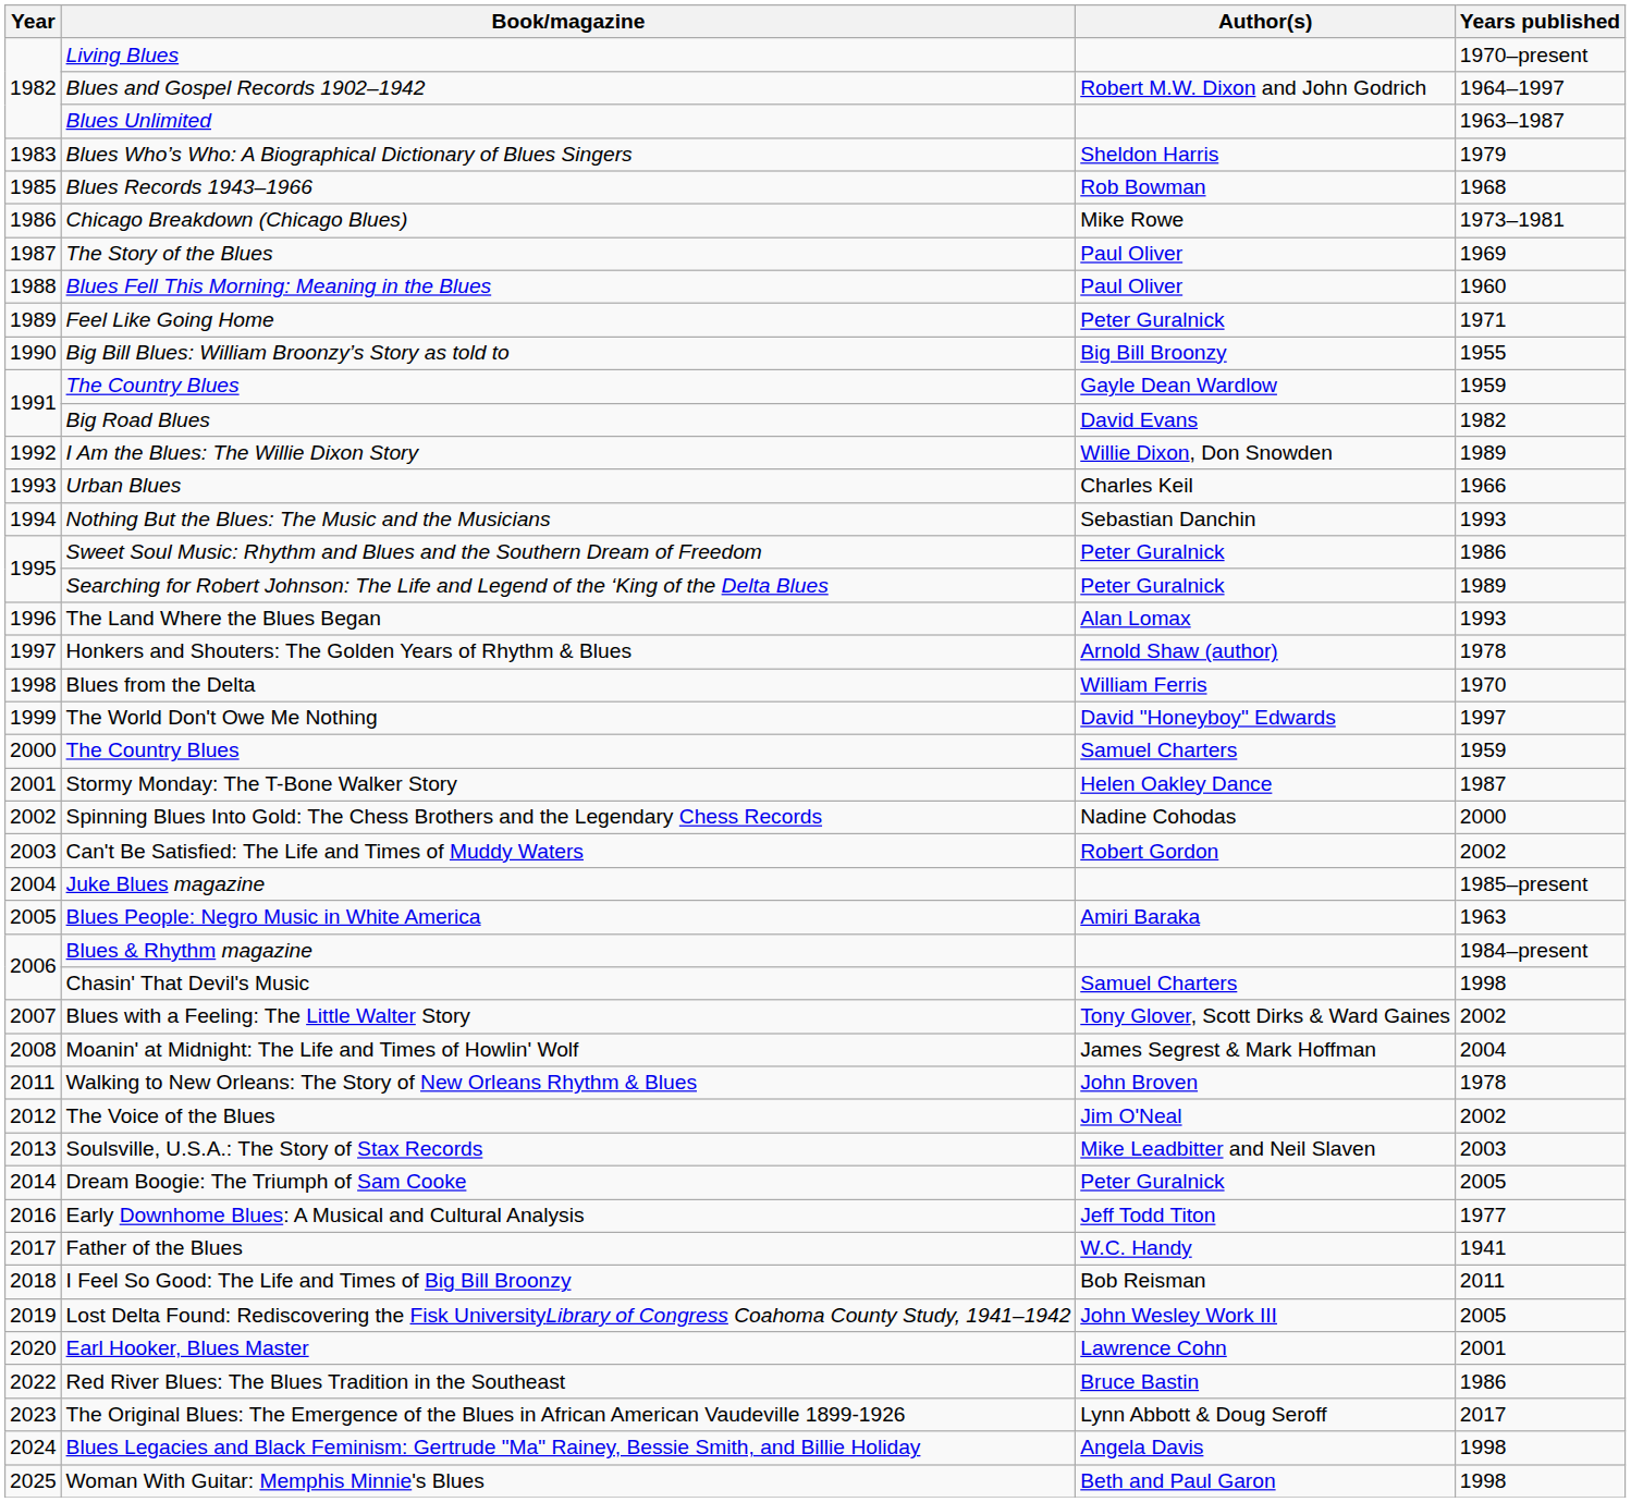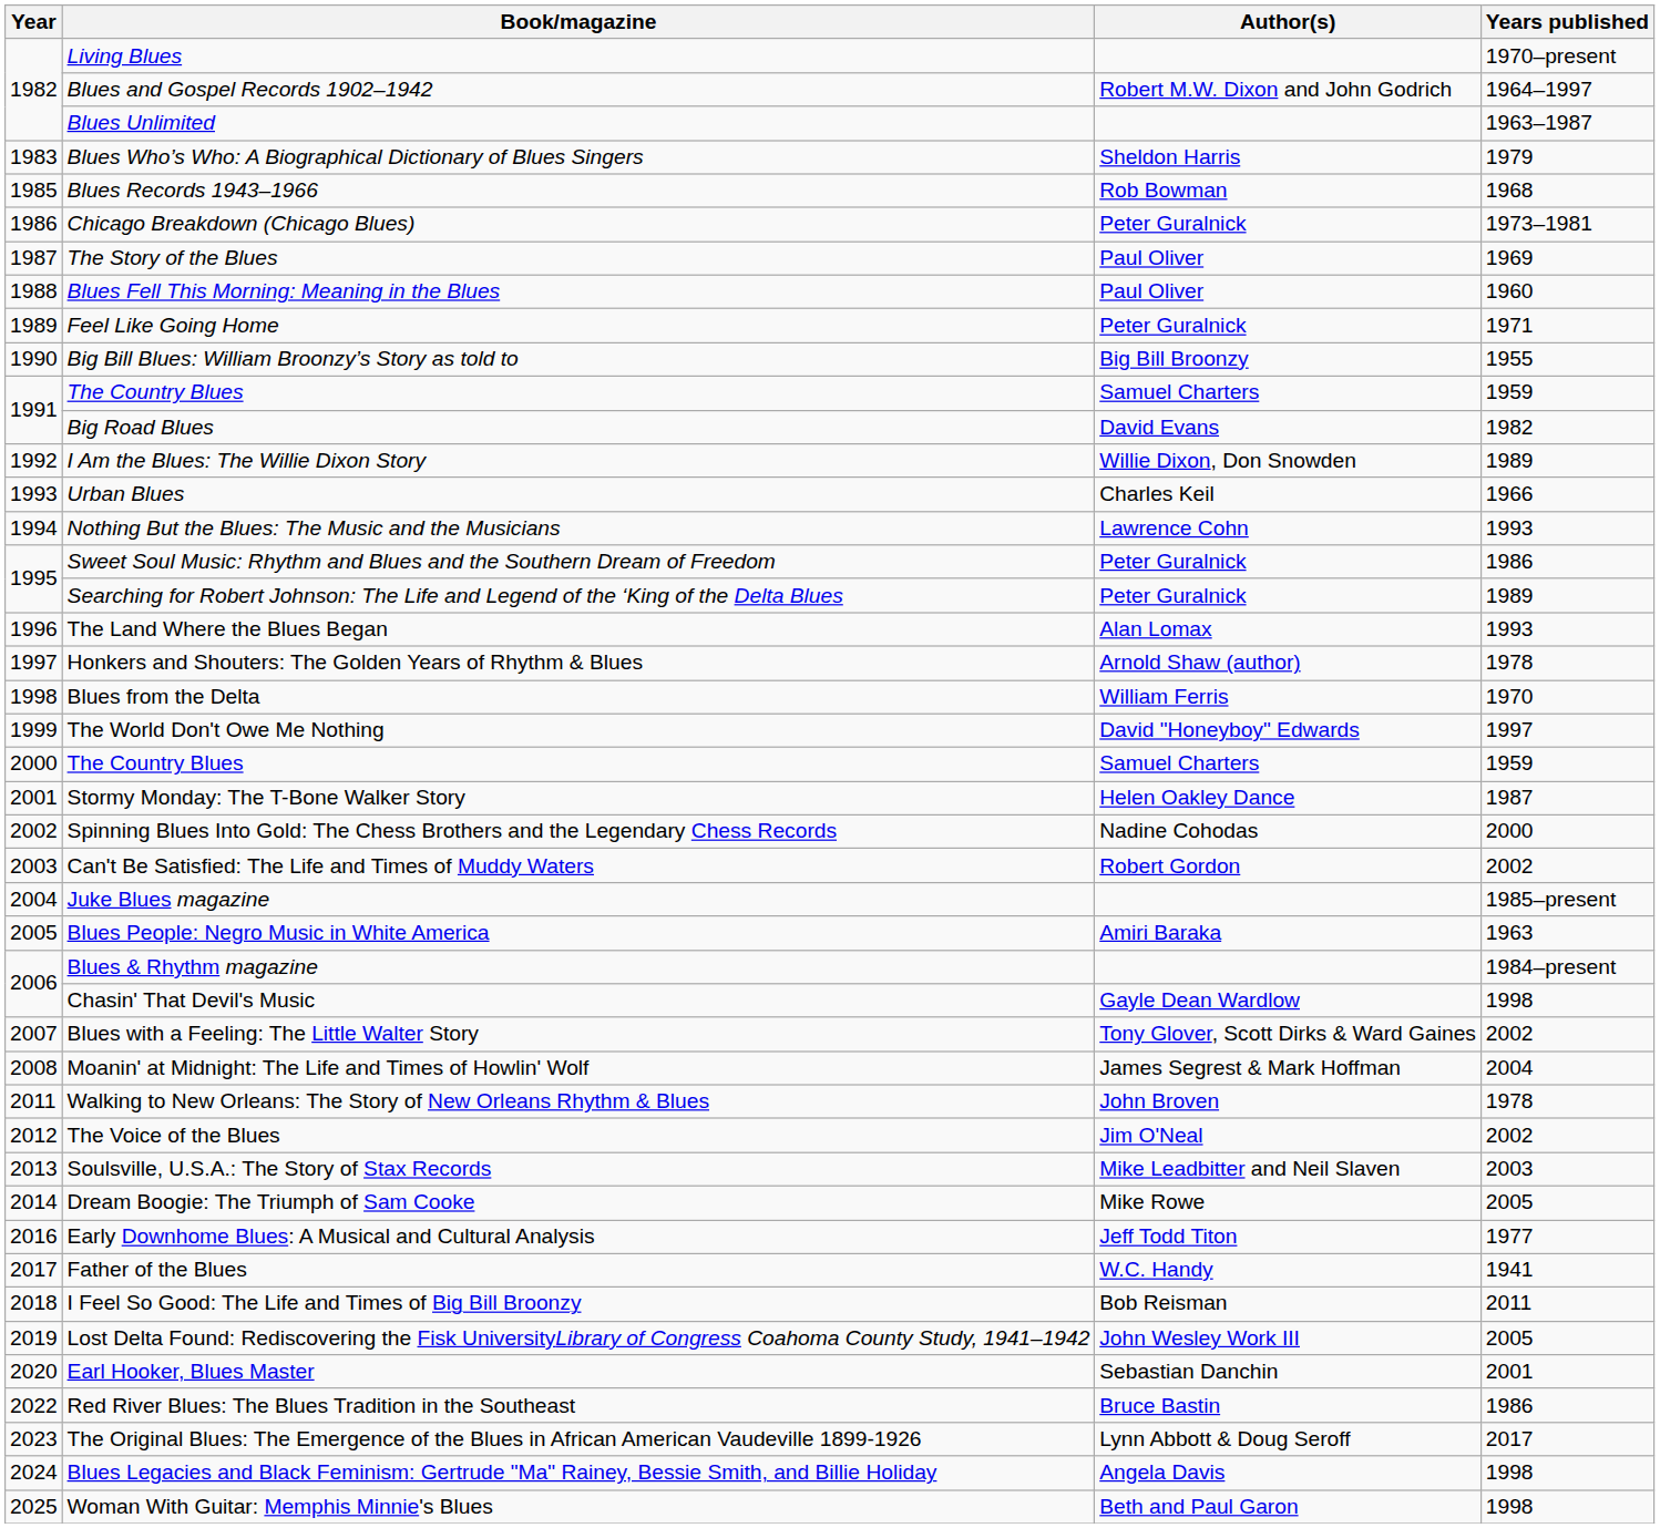 <table class="wikitable sortable plainrowheaders">
 <tr>
 <th scope="col">Year</th>
 <th scope="col">Book/magazine</th>
 <th scope="col">Author(s)</th>
 <th scope="col">Years published</th>
 </tr>
 <tr>
 <td rowspan="3">1982</td>
 <td><em><a href='#'>Living Blues</a></em></td>
 <td></td>
 <td>1970–present</td>
 </tr>
 <tr>
 <td><em>Blues and Gospel Records 1902–1942</em></td>
 <td><a href='#'>Robert M.W. Dixon</a> and John Godrich</td>
 <td>1964–1997</td>
 </tr>
 <tr>
 <td><em><a href='#'>Blues Unlimited</a></em></td>
 <td></td>
 <td>1963–1987</td>
 </tr>
 <tr>
 <td>1983</td>
 <td><em>Blues Who’s Who: A Biographical Dictionary of Blues Singers</em></td>
 <td><a href='#'>Sheldon Harris</a></td>
 <td>1979</td>
 </tr>
 <tr>
 <td>1985</td>
 <td><em>Blues Records 1943–1966</em></td>
 <td><a href='#'>Rob Bowman</a></td>
 <td>1968</td>
 </tr>
 <tr>
 <td>1986</td>
 <td><em>Chicago Breakdown (Chicago Blues)</em></td>
-<td>Mike Rowe</td>
+<td><a href='#'>Peter Guralnick</a></td>
 <td>1973–1981</td>
 </tr>
 <tr>
 <td>1987</td>
 <td><em>The Story of the Blues</em></td>
 <td><a href='#'>Paul Oliver</a></td>
 <td>1969</td>
 </tr>
 <tr>
 <td>1988</td>
 <td><em><a href='#'>Blues Fell This Morning: Meaning in the Blues</a></em></td>
 <td><a href='#'>Paul Oliver</a></td>
 <td>1960</td>
 </tr>
 <tr>
 <td>1989</td>
 <td><em>Feel Like Going Home</em></td>
 <td><a href='#'>Peter Guralnick</a></td>
 <td>1971</td>
 </tr>
 <tr>
 <td>1990</td>
 <td><em>Big Bill Blues: William Broonzy’s Story as told to </em></td>
 <td><a href='#'>Big Bill Broonzy</a></td>
 <td>1955</td>
 </tr>
 <tr>
 <td rowspan="2">1991</td>
 <td><em><a href='#'>The Country Blues</a></em></td>
-<td><a href='#'>Gayle Dean Wardlow</a></td>
+<td><a href='#'>Samuel Charters</a></td>
 <td>1959</td>
 </tr>
 <tr>
 <td><em>Big Road Blues</em></td>
 <td><a href='#'>David Evans</a></td>
 <td>1982</td>
 </tr>
 <tr>
 <td>1992</td>
 <td><em>I Am the Blues: The Willie Dixon Story</em></td>
 <td><a href='#'>Willie Dixon</a>, Don Snowden</td>
 <td>1989</td>
 </tr>
 <tr>
 <td>1993</td>
 <td><em>Urban Blues</em></td>
 <td>Charles Keil</td>
 <td>1966</td>
 </tr>
 <tr>
 <td>1994</td>
 <td><em>Nothing But the Blues: The Music and the Musicians</em></td>
-<td>Sebastian Danchin</td>
+<td><a href='#'>Lawrence Cohn</a></td>
 <td>1993</td>
 </tr>
 <tr>
 <td rowspan="2">1995</td>
 <td><em>Sweet Soul Music: Rhythm and Blues and the Southern Dream of Freedom</em></td>
 <td><a href='#'>Peter Guralnick</a></td>
 <td>1986</td>
 </tr>
 <tr>
 <td><em>Searching for Robert Johnson: The Life and Legend of the ‘King of the <a href='#'>Delta Blues</a><strong></td>
 <td><a href='#'>Peter Guralnick</a></td>
 <td>1989</td>
 </tr>
 <tr>
 <td>1996</td>
 <td></em>The Land Where the Blues Began<em></td>
 <td><a href='#'>Alan Lomax</a></td>
 <td>1993</td>
 </tr>
 <tr>
 <td>1997</td>
 <td></em>Honkers and Shouters: The Golden Years of Rhythm & Blues<em></td>
 <td><a href='#'>Arnold Shaw (author)</a></td>
 <td>1978</td>
 </tr>
 <tr>
 <td>1998</td>
 <td></em>Blues from the Delta<em></td>
 <td><a href='#'>William Ferris</a></td>
 <td>1970</td>
 </tr>
 <tr>
 <td>1999</td>
 <td></em>The World Don't Owe Me Nothing<em></td>
 <td><a href='#'>David "Honeyboy" Edwards</a></td>
 <td>1997</td>
 </tr>
 <tr>
 <td>2000</td>
 <td></em><a href='#'>The Country Blues</a><em></td>
 <td><a href='#'>Samuel Charters</a></td>
 <td>1959</td>
 </tr>
 <tr>
 <td>2001</td>
 <td></em>Stormy Monday: The T-Bone Walker Story<em></td>
 <td><a href='#'>Helen Oakley Dance</a></td>
 <td>1987</td>
 </tr>
 <tr>
 <td>2002</td>
 <td></em>Spinning Blues Into Gold: The Chess Brothers and the Legendary <a href='#'>Chess Records</a><em></td>
 <td>Nadine Cohodas</td>
 <td>2000</td>
 </tr>
 <tr>
 <td>2003</td>
 <td></em>Can't Be Satisfied: The Life and Times of <a href='#'>Muddy Waters</a><em></td>
 <td><a href='#'>Robert Gordon</a></td>
 <td>2002</td>
 </tr>
 <tr>
 <td>2004</td>
 <td></em><a href='#'>Juke Blues</a><em> magazine</td>
 <td></td>
 <td>1985–present</td>
 </tr>
 <tr>
 <td>2005</td>
 <td></em><a href='#'>Blues People: Negro Music in White America</a><em></td>
 <td><a href='#'>Amiri Baraka</a></td>
 <td>1963</td>
 </tr>
 <tr>
 <td rowspan="2">2006</td>
 <td></em><a href='#'>Blues & Rhythm</a><em> magazine</td>
 <td></td>
 <td>1984–present</td>
 </tr>
 <tr>
 <td></em>Chasin' That Devil's Music<em></td>
-<td><a href='#'>Samuel Charters</a></td>
+<td><a href='#'>Gayle Dean Wardlow</a></td>
 <td>1998</td>
 </tr>
 <tr>
 <td>2007</td>
 <td></em>Blues with a Feeling: The <a href='#'>Little Walter</a> Story<em></td>
 <td><a href='#'>Tony Glover</a>, Scott Dirks & Ward Gaines</td>
 <td>2002</td>
 </tr>
 <tr>
 <td>2008</td>
 <td></em>Moanin' at Midnight: The Life and Times of Howlin' Wolf<em></td>
 <td>James Segrest & Mark Hoffman</td>
 <td>2004</td>
 </tr>
 <tr>
 <td>2011</td>
 <td></em>Walking to New Orleans: The Story of <a href='#'>New Orleans Rhythm & Blues</a><em></td>
 <td><a href='#'>John Broven</a></td>
 <td>1978</td>
 </tr>
 <tr>
 <td>2012</td>
 <td></em>The Voice of the Blues<em></td>
 <td><a href='#'>Jim O'Neal</a></td>
 <td>2002</td>
 </tr>
 <tr>
 <td>2013</td>
 <td></em>Soulsville, U.S.A.: The Story of <a href='#'>Stax Records</a><em></td>
 <td><a href='#'>Mike Leadbitter</a> and Neil Slaven</td>
 <td>2003</td>
 </tr>
 <tr>
 <td>2014</td>
 <td></em>Dream Boogie: The Triumph of <a href='#'>Sam Cooke</a><em></td>
-<td><a href='#'>Peter Guralnick</a></td>
+<td>Mike Rowe</td>
 <td>2005</td>
 </tr>
 <tr>
 <td>2016</td>
 <td></em>Early <a href='#'>Downhome Blues</a>: A Musical and Cultural Analysis<em></td>
 <td><a href='#'>Jeff Todd Titon</a></td>
 <td>1977</td>
 </tr>
 <tr>
 <td>2017</td>
 <td></em>Father of the Blues<em></td>
 <td><a href='#'>W.C. Handy</a></td>
 <td>1941</td>
 </tr>
 <tr>
 <td>2018</td>
 <td></em>I Feel So Good: The Life and Times of <a href='#'>Big Bill Broonzy</a><em></td>
 <td>Bob Reisman</td>
 <td>2011</td>
 </tr>
 <tr>
 <td>2019</td>
 <td></em>Lost Delta Found: Rediscovering the <a href='#'>Fisk University</a><em><a href='#'>Library of Congress</a> Coahoma County Study, 1941–1942</td>
 <td><a href='#'>John Wesley Work III</a></td>
 <td>2005</td>
 </tr>
 <tr>
 <td>2020</td>
 <td></em><a href='#'>Earl Hooker, Blues Master</a><em></td>
-<td><a href='#'>Lawrence Cohn</a></td>
+<td>Sebastian Danchin</td>
 <td>2001</td>
 </tr>
 <tr>
 <td>2022</td>
 <td></em>Red River Blues: The Blues Tradition in the Southeast<em></td>
 <td><a href='#'>Bruce Bastin</a></td>
 <td>1986</td>
 </tr>
 <tr>
 <td>2023</td>
 <td></em>The Original Blues: The Emergence of the Blues in African American Vaudeville 1899-1926<em></td>
 <td>Lynn Abbott & Doug Seroff</td>
 <td>2017</td>
 </tr>
 <tr>
 <td>2024</td>
 <td></em><a href='#'>Blues Legacies and Black Feminism: Gertrude "Ma" Rainey, Bessie Smith, and Billie Holiday</a><em></td>
 <td><a href='#'>Angela Davis</a></td>
 <td>1998</td>
 </tr>
 <tr>
 <td>2025</td>
 <td></em>Woman With Guitar: <a href='#'>Memphis Minnie</a>'s Blues<em></td>
 <td><a href='#'>Beth and Paul Garon</a></td>
 <td>1998</td>
 </tr>
 </table>
